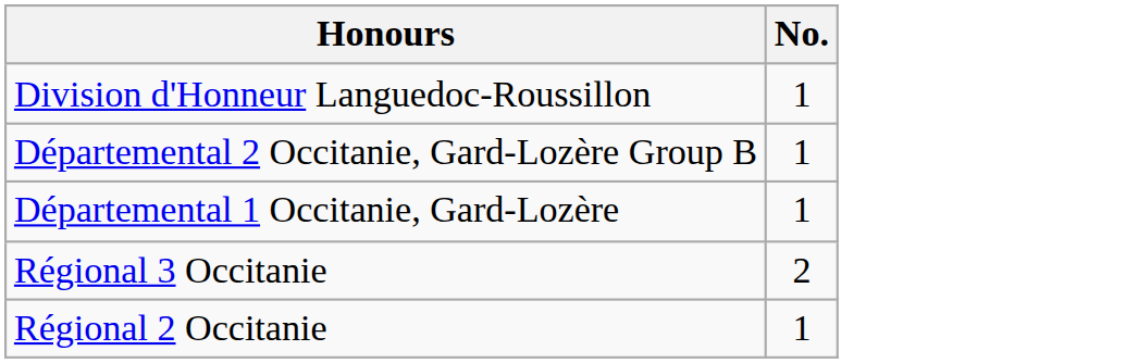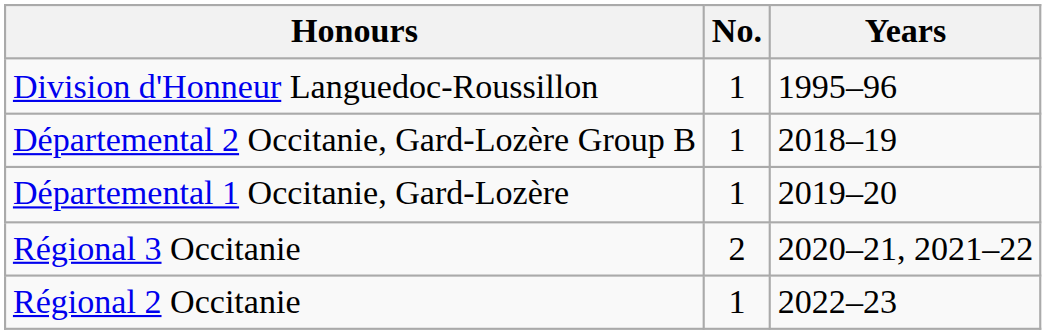 <table class="wikitable">
 <tr>
 <th>Honours</th>
 <th>No.</th>
+<th>Years</th>
 </tr>
 <tr>
 <td><a href='#'>Division d'Honneur</a> Languedoc-Roussillon</td>
 <td align="center">1</td>
+<td>1995–96</td>
 </tr>
 <tr>
 <td><a href='#'>Départemental 2</a> Occitanie, Gard-Lozère Group B</td>
 <td align="center">1</td>
+<td>2018–19</td>
 </tr>
 <tr>
 <td><a href='#'>Départemental 1</a> Occitanie, Gard-Lozère</td>
 <td align="center">1</td>
+<td>2019–20</td>
 </tr>
 <tr>
 <td><a href='#'>Régional 3</a> Occitanie</td>
 <td align="center">2</td>
+<td>2020–21, 2021–22</td>
 </tr>
 <tr>
 <td><a href='#'>Régional 2</a> Occitanie</td>
 <td align="center">1</td>
+<td>2022–23</td>
 </tr>
 </table>
